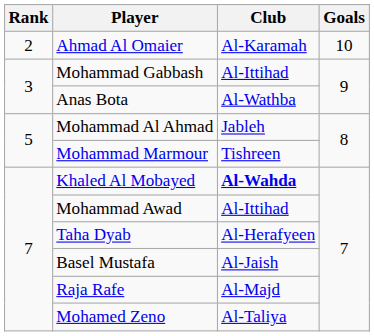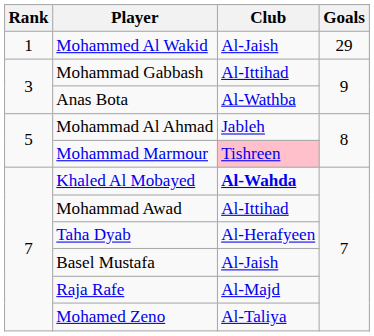 <table class="wikitable" style="text-align:center">
 <tr>
 <th>Rank</th>
 <th>Player</th>
 <th>Club</th>
 <th>Goals</th>
 </tr>
 <tr>
-<td rowspan="1">2</td>
-<td align="left"> <a href='#'>Ahmad Al Omaier</a></td>
-<td align="left"><a href='#'>Al-Karamah</a></td>
-<td rowspan="1">10</td>
+<td rowspan="1">1</td>
+<td align="left"> <a href='#'>Mohammed Al Wakid</a></td>
+<td align="left"><a href='#'>Al-Jaish</a></td>
+<td rowspan="1">29</td>
 </tr>
 <tr>
 <td rowspan="2">3</td>
 <td align="left"> Mohammad Gabbash</td>
 <td align="left"><a href='#'>Al-Ittihad</a></td>
 <td rowspan="2">9</td>
 </tr>
 <tr>
 <td align="left"> Anas Bota</td>
 <td align="left"><a href='#'>Al-Wathba</a></td>
 </tr>
 <tr>
 <td rowspan="2">5</td>
 <td align="left"> Mohammad Al Ahmad</td>
 <td align="left"><a href='#'>Jableh</a></td>
 <td rowspan="2">8</td>
 </tr>
 <tr>
 <td align="left"> <a href='#'>Mohammad Marmour</a></td>
-<td align="left"><a href='#'>Tishreen</a></td>
+<td align="left" style="background: pink;"><a href='#'>Tishreen</a></td>
 </tr>
 <tr>
 <td rowspan="6">7</td>
 <td align="left"> <a href='#'>Khaled Al Mobayed</a></td>
 <td align="left"><strong><a href='#'>Al-Wahda</a></strong></td>
 <td rowspan="6">7</td>
 </tr>
 <tr>
 <td align="left"> Mohammad Awad</td>
 <td align="left"><a href='#'>Al-Ittihad</a></td>
 </tr>
 <tr>
 <td align="left"> <a href='#'>Taha Dyab</a></td>
 <td align="left"><a href='#'>Al-Herafyeen</a></td>
 </tr>
 <tr>
 <td align="left"> Basel Mustafa</td>
 <td align="left"><a href='#'>Al-Jaish</a></td>
 </tr>
 <tr>
 <td align="left"> <a href='#'>Raja Rafe</a></td>
 <td align="left"><a href='#'>Al-Majd</a></td>
 </tr>
 <tr>
 <td align="left"> <a href='#'>Mohamed Zeno</a></td>
 <td align="left"><a href='#'>Al-Taliya</a></td>
 </tr>
 </table>
